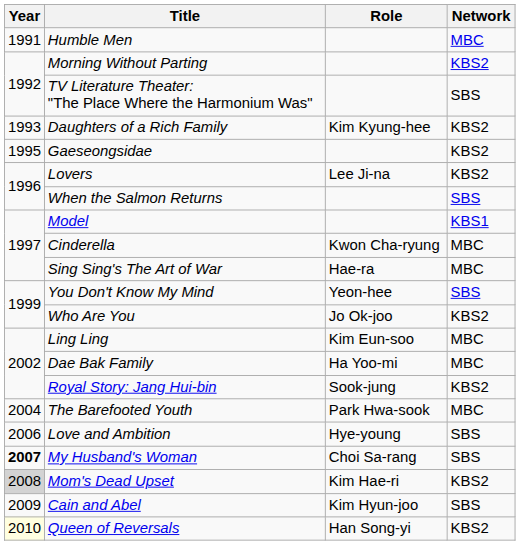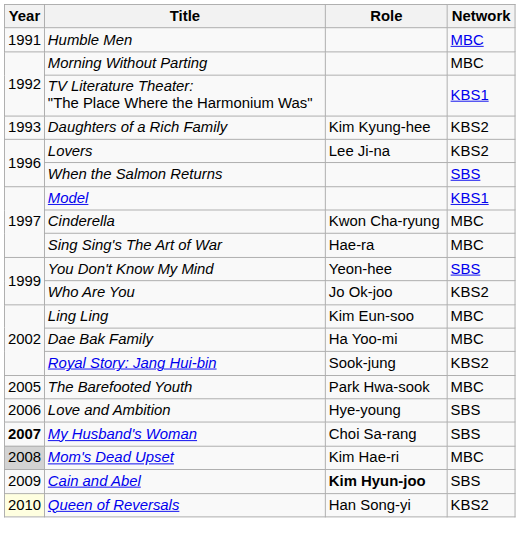 <table class="wikitable" style="width:550px">
 <tr>
 <th width=10>Year</th>
 <th>Title</th>
 <th>Role</th>
 <th>Network</th>
 </tr>
 <tr>
 <td>1991</td>
 <td><em>Humble Men</em></td>
 <td></td>
 <td><a href='#'>MBC</a></td>
 </tr>
 <tr>
 <td rowspan=2>1992</td>
 <td><em>Morning Without Parting</em></td>
 <td></td>
-<td><a href='#'>KBS2</a></td>
+<td>MBC</td>
 </tr>
 <tr>
 <td><em>TV Literature Theater:</em> <br> "The Place Where the Harmonium Was"</td>
 <td></td>
-<td>SBS</td>
+<td><a href='#'>KBS1</a></td>
 </tr>
 <tr>
 <td>1993</td>
 <td><em>Daughters of a Rich Family</em></td>
 <td>Kim Kyung-hee</td>
-<td>KBS2</td>
-</tr>
-<tr>
-<td>1995</td>
-<td><em>Gaeseongsidae</em></td>
-<td></td>
 <td>KBS2</td>
 </tr>
 <tr>
 <td rowspan=2>1996</td>
 <td><em>Lovers</em></td>
 <td>Lee Ji-na</td>
 <td>KBS2</td>
 </tr>
 <tr>
 <td><em>When the Salmon Returns</em></td>
 <td></td>
 <td><a href='#'>SBS</a></td>
 </tr>
 <tr>
 <td rowspan=3>1997</td>
 <td><em><a href='#'>Model</a></em></td>
 <td></td>
 <td><a href='#'>KBS1</a></td>
 </tr>
 <tr>
 <td><em>Cinderella</em></td>
 <td>Kwon Cha-ryung</td>
 <td>MBC</td>
 </tr>
 <tr>
 <td><em>Sing Sing's The Art of War</em></td>
 <td>Hae-ra</td>
 <td>MBC</td>
 </tr>
 <tr>
 <td rowspan=2>1999</td>
 <td><em>You Don't Know My Mind</em></td>
 <td>Yeon-hee</td>
 <td><a href='#'>SBS</a></td>
 </tr>
 <tr>
 <td><em>Who Are You</em></td>
 <td>Jo Ok-joo</td>
 <td>KBS2</td>
 </tr>
 <tr>
 <td rowspan=3>2002</td>
 <td><em>Ling Ling</em></td>
 <td>Kim Eun-soo</td>
 <td>MBC</td>
 </tr>
 <tr>
 <td><em>Dae Bak Family</em></td>
 <td>Ha Yoo-mi</td>
 <td>MBC</td>
 </tr>
 <tr>
 <td><em><a href='#'>Royal Story: Jang Hui-bin</a></em></td>
 <td>Sook-jung</td>
 <td>KBS2</td>
 </tr>
 <tr>
-<td>2004</td>
+<td>2005</td>
 <td><em>The Barefooted Youth</em> </td>
 <td>Park Hwa-sook</td>
 <td>MBC</td>
 </tr>
 <tr>
 <td>2006</td>
 <td><em>Love and Ambition</em></td>
 <td>Hye-young</td>
 <td>SBS</td>
 </tr>
 <tr>
 <td><strong>2007</strong></td>
 <td><em><a href='#'>My Husband's Woman</a></em></td>
 <td>Choi Sa-rang</td>
 <td>SBS</td>
 </tr>
 <tr>
 <td style="background: lightgrey;">2008</td>
 <td><em><a href='#'>Mom's Dead Upset</a></em></td>
 <td>Kim Hae-ri</td>
-<td>KBS2</td>
+<td>MBC</td>
 </tr>
 <tr>
 <td>2009</td>
 <td><em><a href='#'>Cain and Abel</a></em></td>
-<td>Kim Hyun-joo</td>
+<td><strong>Kim Hyun-joo</strong></td>
 <td>SBS</td>
 </tr>
 <tr>
 <td style="background: lightyellow;">2010</td>
 <td><em><a href='#'>Queen of Reversals</a></em></td>
 <td>Han Song-yi</td>
 <td>KBS2</td>
 </tr>
 </table>
